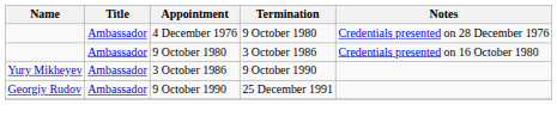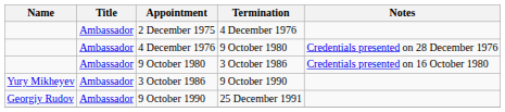 <table class="wikitable">
 <tr valign="middle">
 <th>Name</th>
 <th>Title</th>
 <th>Appointment</th>
 <th>Termination</th>
 <th>Notes</th>
+</tr>
+<tr>
+<td></td>
+<td><a href='#'>Ambassador</a></td>
+<td>2 December 1975</td>
+<td>4 December 1976</td>
+<td></td>
 </tr>
 <tr>
 <td></td>
 <td><a href='#'>Ambassador</a></td>
 <td>4 December 1976</td>
 <td>9 October 1980</td>
 <td><a href='#'>Credentials presented</a> on 28 December 1976</td>
 </tr>
 <tr>
 <td></td>
 <td><a href='#'>Ambassador</a></td>
 <td>9 October 1980</td>
 <td>3 October 1986</td>
 <td><a href='#'>Credentials presented</a> on 16 October 1980</td>
 </tr>
 <tr>
 <td><a href='#'>Yury Mikheyev</a></td>
 <td><a href='#'>Ambassador</a></td>
 <td>3 October 1986</td>
 <td>9 October 1990</td>
 <td></td>
 </tr>
 <tr>
 <td><a href='#'>Georgiy Rudov</a></td>
 <td><a href='#'>Ambassador</a></td>
 <td>9 October 1990</td>
 <td>25 December 1991</td>
 <td></td>
 </tr>
 <tr>
 </tr>
 </table>
